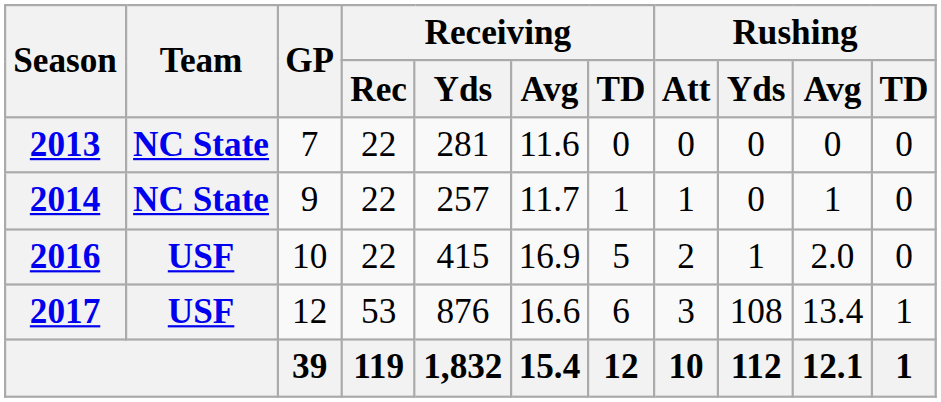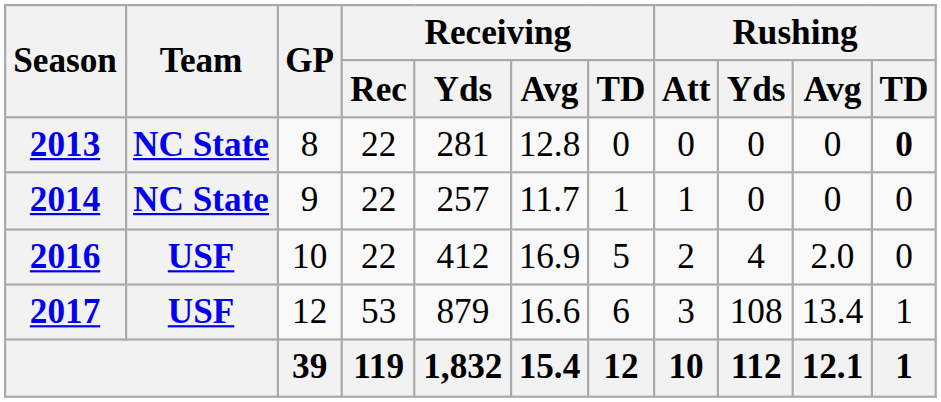 <table class="wikitable" style="text-align: center;">
 <tr>
 <th rowspan="2">Season</th>
 <th rowspan="2">Team</th>
 <th rowspan="2">GP</th>
 <th colspan="4">Receiving</th>
 <th colspan="4">Rushing</th>
 </tr>
 <tr>
 <th>Rec</th>
 <th>Yds</th>
 <th>Avg</th>
 <th>TD</th>
 <th>Att</th>
 <th>Yds</th>
 <th>Avg</th>
 <th>TD</th>
 </tr>
 <tr>
 <th><a href='#'>2013</a></th>
 <th><a href='#'>NC State</a></th>
-<td>7</td>
+<td>8</td>
 <td>22</td>
 <td>281</td>
-<td>11.6</td>
+<td>12.8</td>
 <td>0</td>
 <td>0</td>
 <td>0</td>
 <td>0</td>
-<td>0</td>
+<td><strong>0</strong></td>
 </tr>
 <tr>
 <th><a href='#'>2014</a></th>
 <th><a href='#'>NC State</a></th>
 <td>9</td>
 <td>22</td>
 <td>257</td>
 <td>11.7</td>
 <td>1</td>
 <td>1</td>
 <td>0</td>
-<td>1</td>
+<td>0</td>
 <td>0</td>
 </tr>
 <tr>
 <th><a href='#'>2016</a></th>
 <th><a href='#'>USF</a></th>
 <td>10</td>
 <td>22</td>
-<td>415</td>
+<td>412</td>
 <td>16.9</td>
 <td>5</td>
 <td>2</td>
-<td>1</td>
+<td>4</td>
 <td>2.0</td>
 <td>0</td>
 </tr>
 <tr>
 <th><a href='#'>2017</a></th>
 <th><a href='#'>USF</a></th>
 <td>12</td>
 <td>53</td>
-<td>876</td>
+<td>879</td>
 <td>16.6</td>
 <td>6</td>
 <td>3</td>
 <td>108</td>
 <td>13.4</td>
 <td>1</td>
 </tr>
 <tr>
 <th colspan="2"></th>
 <th>39</th>
 <th>119</th>
 <th>1,832</th>
 <th>15.4</th>
 <th>12</th>
 <th>10</th>
 <th>112</th>
 <th>12.1</th>
 <th>1</th>
 </tr>
 </table>
